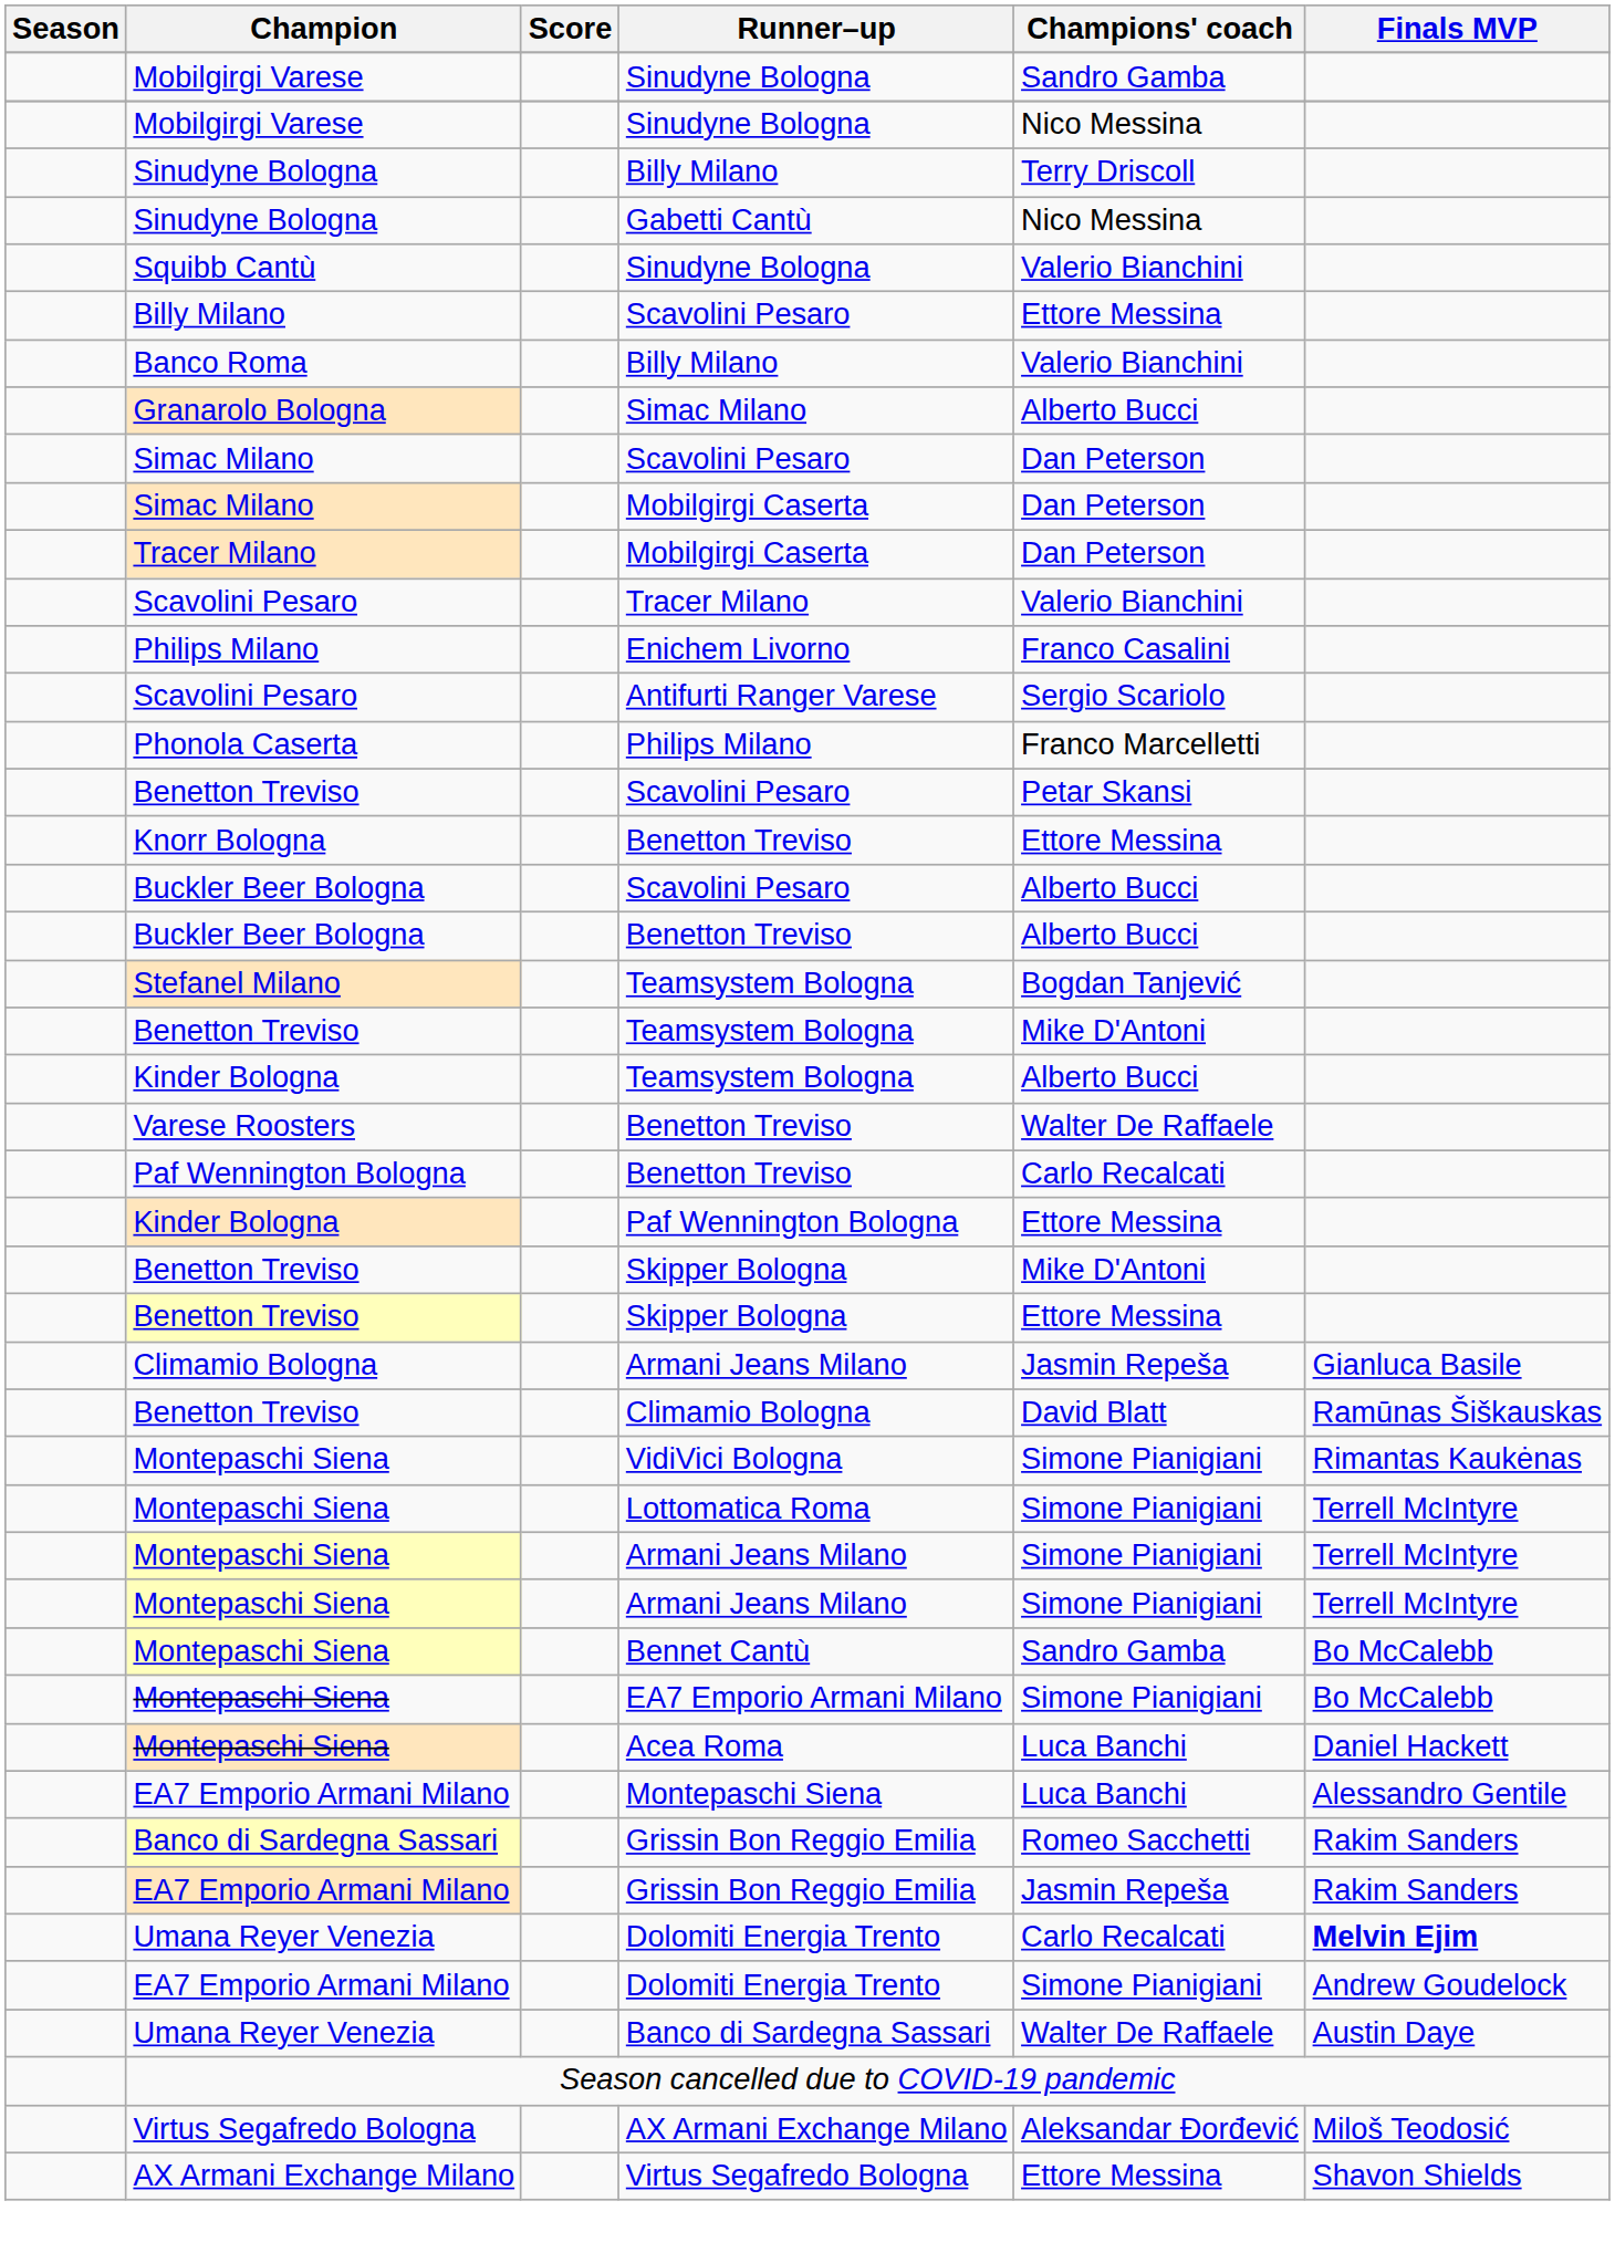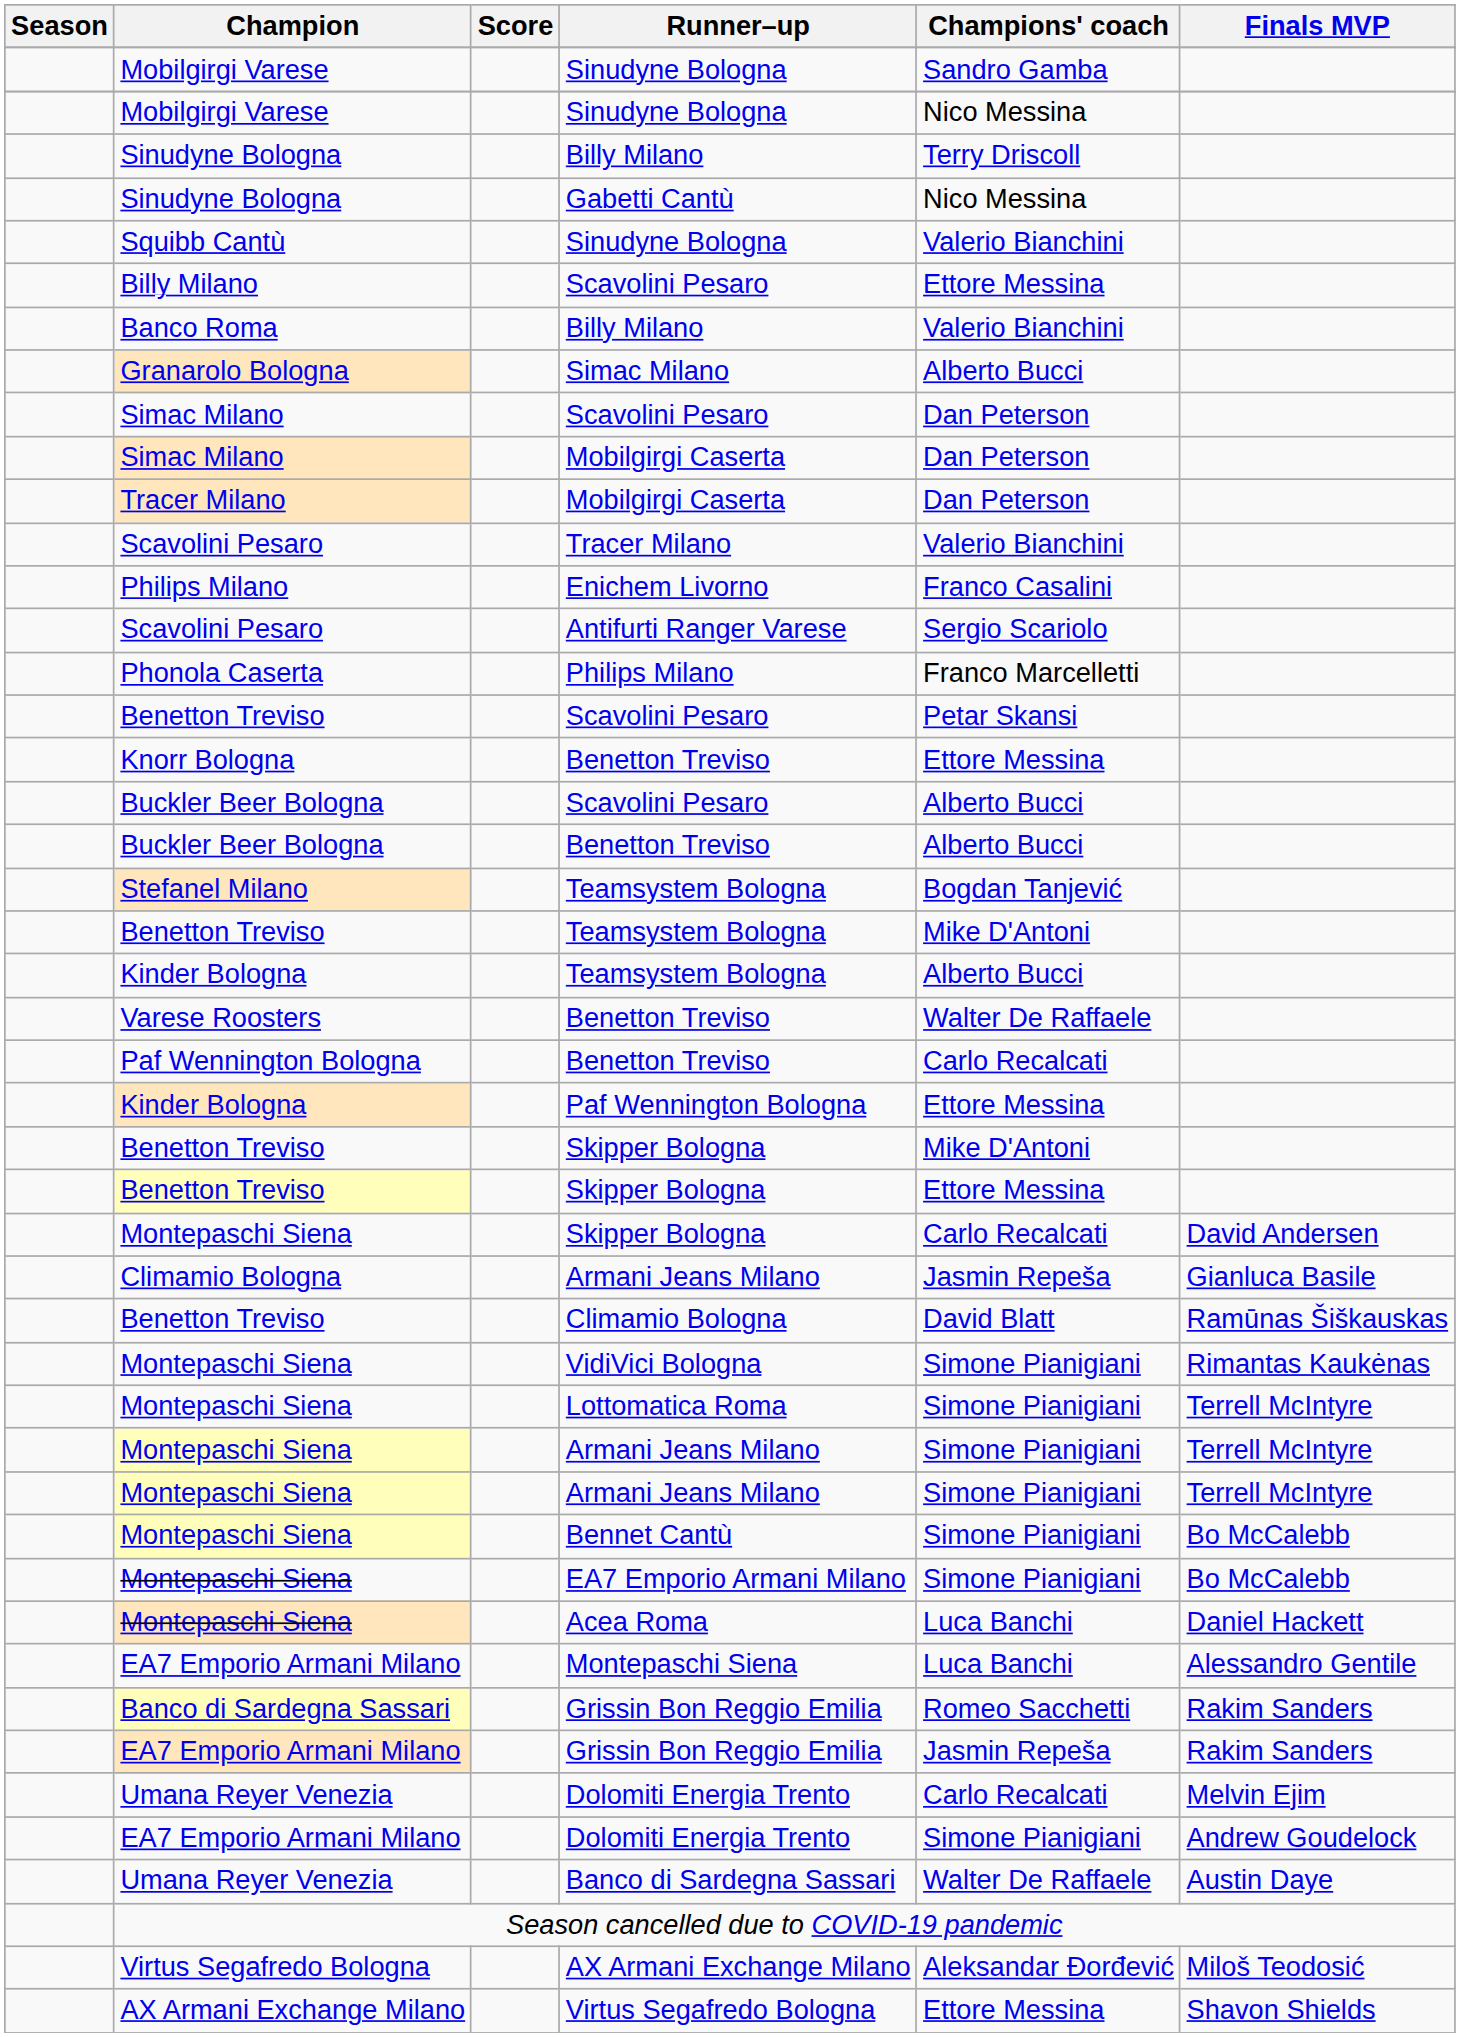 <table class="wikitable sortable">
 <tr>
 <th>Season</th>
 <th>Champion</th>
 <th>Score</th>
 <th>Runner–up</th>
 <th>Champions' coach</th>
 <th><a href='#'>Finals MVP</a></th>
 </tr>
 <tr>
 </tr>
 <tr>
 <td></td>
 <td><a href='#'>Mobilgirgi Varese</a></td>
 <td></td>
 <td><a href='#'>Sinudyne Bologna</a></td>
 <td> <a href='#'>Sandro Gamba</a></td>
 <td></td>
 </tr>
 <tr>
 </tr>
 <tr>
 <td></td>
 <td><a href='#'>Mobilgirgi Varese</a></td>
 <td></td>
 <td><a href='#'>Sinudyne Bologna</a></td>
 <td> Nico Messina</td>
 <td></td>
 </tr>
 <tr>
 <td></td>
 <td><a href='#'>Sinudyne Bologna</a></td>
 <td></td>
 <td><a href='#'>Billy Milano</a></td>
 <td> <a href='#'>Terry Driscoll</a></td>
 <td></td>
 </tr>
 <tr>
 <td></td>
 <td><a href='#'>Sinudyne Bologna</a></td>
 <td></td>
 <td><a href='#'>Gabetti Cantù</a></td>
 <td> Nico Messina</td>
 <td></td>
 </tr>
 <tr>
 <td></td>
 <td><a href='#'>Squibb Cantù</a></td>
 <td></td>
 <td><a href='#'>Sinudyne Bologna</a></td>
 <td> <a href='#'>Valerio Bianchini</a></td>
 <td></td>
 </tr>
 <tr>
 <td></td>
 <td><a href='#'>Billy Milano</a></td>
 <td></td>
 <td><a href='#'>Scavolini Pesaro</a></td>
 <td> <a href='#'>Ettore Messina</a></td>
 <td></td>
 </tr>
 <tr>
 <td></td>
 <td><a href='#'>Banco Roma</a></td>
 <td></td>
 <td><a href='#'>Billy Milano</a></td>
 <td> <a href='#'>Valerio Bianchini</a></td>
 <td></td>
 </tr>
 <tr>
 <td></td>
 <td style="background-color:#FFE6BD"><a href='#'>Granarolo Bologna</a> </td>
 <td></td>
 <td><a href='#'>Simac Milano</a></td>
 <td> <a href='#'>Alberto Bucci</a></td>
 <td></td>
 </tr>
 <tr>
 <td></td>
 <td><a href='#'>Simac Milano</a></td>
 <td></td>
 <td><a href='#'>Scavolini Pesaro</a></td>
 <td> <a href='#'>Dan Peterson</a></td>
 <td></td>
 </tr>
 <tr>
 <td></td>
 <td style="background-color:#FFE6BD"><a href='#'>Simac Milano</a> </td>
 <td></td>
 <td><a href='#'>Mobilgirgi Caserta</a></td>
 <td> <a href='#'>Dan Peterson</a></td>
 <td></td>
 </tr>
 <tr>
 <td></td>
 <td style="background-color:#FFE6BD"><a href='#'>Tracer Milano</a> </td>
 <td></td>
 <td><a href='#'>Mobilgirgi Caserta</a></td>
 <td> <a href='#'>Dan Peterson</a></td>
 <td></td>
 </tr>
 <tr>
 <td></td>
 <td><a href='#'>Scavolini Pesaro</a></td>
 <td></td>
 <td><a href='#'>Tracer Milano</a></td>
 <td> <a href='#'>Valerio Bianchini</a></td>
 <td></td>
 </tr>
 <tr>
 <td></td>
 <td><a href='#'>Philips Milano</a></td>
 <td></td>
 <td><a href='#'>Enichem Livorno</a></td>
 <td> <a href='#'>Franco Casalini</a></td>
 <td></td>
 </tr>
 <tr>
 <td></td>
 <td><a href='#'>Scavolini Pesaro</a></td>
 <td></td>
 <td><a href='#'>Antifurti Ranger Varese</a></td>
 <td> <a href='#'>Sergio Scariolo</a></td>
 <td></td>
 </tr>
 <tr>
 <td></td>
 <td><a href='#'>Phonola Caserta</a></td>
 <td></td>
 <td><a href='#'>Philips Milano</a></td>
 <td> Franco Marcelletti</td>
 <td></td>
 </tr>
 <tr>
 <td></td>
 <td><a href='#'>Benetton Treviso</a></td>
 <td></td>
 <td><a href='#'>Scavolini Pesaro</a></td>
 <td> <a href='#'>Petar Skansi</a></td>
 <td></td>
 </tr>
 <tr>
 <td></td>
 <td><a href='#'>Knorr Bologna</a></td>
 <td></td>
 <td><a href='#'>Benetton Treviso</a></td>
 <td> <a href='#'>Ettore Messina</a></td>
 <td></td>
 </tr>
 <tr>
 <td></td>
 <td><a href='#'>Buckler Beer Bologna</a></td>
 <td></td>
 <td><a href='#'>Scavolini Pesaro</a></td>
 <td> <a href='#'>Alberto Bucci</a></td>
 <td></td>
 </tr>
 <tr>
 <td></td>
 <td><a href='#'>Buckler Beer Bologna</a></td>
 <td></td>
 <td><a href='#'>Benetton Treviso</a></td>
 <td> <a href='#'>Alberto Bucci</a></td>
 <td></td>
 </tr>
 <tr>
 <td></td>
 <td style="background-color:#FFE6BD"><a href='#'>Stefanel Milano</a> </td>
 <td></td>
 <td><a href='#'>Teamsystem Bologna</a></td>
 <td> <a href='#'>Bogdan Tanjević</a></td>
 <td></td>
 </tr>
 <tr>
 <td></td>
 <td><a href='#'>Benetton Treviso</a></td>
 <td></td>
 <td><a href='#'>Teamsystem Bologna</a></td>
 <td> <a href='#'>Mike D'Antoni</a></td>
 <td></td>
 </tr>
 <tr>
 <td></td>
 <td><a href='#'>Kinder Bologna</a></td>
 <td></td>
 <td><a href='#'>Teamsystem Bologna</a></td>
 <td> <a href='#'>Alberto Bucci</a></td>
 <td></td>
 </tr>
 <tr>
 <td></td>
 <td><a href='#'>Varese Roosters</a></td>
 <td></td>
 <td><a href='#'>Benetton Treviso</a></td>
 <td> <a href='#'>Walter De Raffaele</a></td>
 <td></td>
 </tr>
 <tr>
 <td></td>
 <td><a href='#'>Paf Wennington Bologna</a></td>
 <td></td>
 <td><a href='#'>Benetton Treviso</a></td>
 <td> <a href='#'>Carlo Recalcati</a></td>
 <td></td>
 </tr>
 <tr>
 <td></td>
 <td style="background-color:#FFE6BD"><a href='#'>Kinder Bologna</a> </td>
 <td></td>
 <td><a href='#'>Paf Wennington Bologna</a></td>
 <td> <a href='#'>Ettore Messina</a></td>
 <td></td>
 </tr>
 <tr>
 <td></td>
 <td><a href='#'>Benetton Treviso</a></td>
 <td></td>
 <td><a href='#'>Skipper Bologna</a></td>
 <td> <a href='#'>Mike D'Antoni</a></td>
 <td></td>
 </tr>
 <tr>
 <td></td>
 <td style="background-color:#ffb"><a href='#'>Benetton Treviso</a> </td>
 <td></td>
 <td><a href='#'>Skipper Bologna</a></td>
 <td> <a href='#'>Ettore Messina</a></td>
 <td></td>
 </tr>
 <tr>
 <td></td>
+<td><a href='#'>Montepaschi Siena</a></td>
+<td></td>
+<td><a href='#'>Skipper Bologna</a></td>
+<td> <a href='#'>Carlo Recalcati</a></td>
+<td> <a href='#'>David Andersen</a></td>
+</tr>
+<tr>
+<td></td>
 <td><a href='#'>Climamio Bologna</a></td>
 <td></td>
 <td><a href='#'>Armani Jeans Milano</a></td>
 <td> <a href='#'>Jasmin Repeša</a></td>
 <td> <a href='#'>Gianluca Basile</a></td>
 </tr>
 <tr>
 <td></td>
 <td><a href='#'>Benetton Treviso</a></td>
 <td></td>
 <td><a href='#'>Climamio Bologna</a></td>
 <td> <a href='#'>David Blatt</a></td>
 <td> <a href='#'>Ramūnas Šiškauskas</a></td>
 </tr>
 <tr>
 <td></td>
 <td><a href='#'>Montepaschi Siena</a></td>
 <td></td>
 <td><a href='#'>VidiVici Bologna</a></td>
 <td> <a href='#'>Simone Pianigiani</a></td>
 <td> <a href='#'>Rimantas Kaukėnas</a></td>
 </tr>
 <tr>
 <td></td>
 <td><a href='#'>Montepaschi Siena</a></td>
 <td></td>
 <td><a href='#'>Lottomatica Roma</a></td>
 <td> <a href='#'>Simone Pianigiani</a></td>
 <td> <a href='#'>Terrell McIntyre</a></td>
 </tr>
 <tr>
 <td></td>
 <td style="background-color:#ffb"><a href='#'>Montepaschi Siena</a> </td>
 <td></td>
 <td><a href='#'>Armani Jeans Milano</a></td>
 <td> <a href='#'>Simone Pianigiani</a></td>
 <td> <a href='#'>Terrell McIntyre</a></td>
 </tr>
 <tr>
 <td></td>
 <td style="background-color:#ffb"><a href='#'>Montepaschi Siena</a> </td>
 <td></td>
 <td><a href='#'>Armani Jeans Milano</a></td>
 <td> <a href='#'>Simone Pianigiani</a></td>
 <td> <a href='#'>Terrell McIntyre</a></td>
 </tr>
 <tr>
 <td></td>
 <td style="background-color:#ffb"><a href='#'>Montepaschi Siena</a> </td>
 <td></td>
 <td><a href='#'>Bennet Cantù</a></td>
-<td> <a href='#'>Sandro Gamba</a></td>
+<td> <a href='#'>Simone Pianigiani</a></td>
 <td> <a href='#'>Bo McCalebb</a></td>
 </tr>
 <tr>
 <td></td>
 <td><s><a href='#'>Montepaschi Siena</a></s> </td>
 <td></td>
 <td><a href='#'>EA7 Emporio Armani Milano</a></td>
 <td> <a href='#'>Simone Pianigiani</a></td>
 <td> <a href='#'>Bo McCalebb</a></td>
 </tr>
 <tr>
 <td></td>
 <td style="background-color:#FFE6BD"><s><a href='#'>Montepaschi Siena</a> </s></td>
 <td></td>
 <td><a href='#'>Acea Roma</a></td>
 <td> <a href='#'>Luca Banchi</a></td>
 <td> <a href='#'>Daniel Hackett</a></td>
 </tr>
 <tr>
 <td></td>
 <td><a href='#'>EA7 Emporio Armani Milano</a></td>
 <td></td>
 <td><a href='#'>Montepaschi Siena</a></td>
 <td> <a href='#'>Luca Banchi</a></td>
 <td> <a href='#'>Alessandro Gentile</a></td>
 </tr>
 <tr>
 <td></td>
 <td style="background-color:#ffb"><a href='#'>Banco di Sardegna Sassari</a> </td>
 <td></td>
 <td><a href='#'>Grissin Bon Reggio Emilia</a></td>
 <td> <a href='#'>Romeo Sacchetti</a></td>
 <td> <a href='#'>Rakim Sanders</a></td>
 </tr>
 <tr>
 <td></td>
 <td style="background-color:#FFE6BD"><a href='#'>EA7 Emporio Armani Milano</a> </td>
 <td></td>
 <td><a href='#'>Grissin Bon Reggio Emilia</a></td>
 <td> <a href='#'>Jasmin Repeša</a></td>
 <td> <a href='#'>Rakim Sanders</a></td>
 </tr>
 <tr>
 <td></td>
 <td><a href='#'>Umana Reyer Venezia</a></td>
 <td></td>
 <td><a href='#'>Dolomiti Energia Trento</a></td>
 <td> <a href='#'>Carlo Recalcati</a></td>
-<td><strong> <a href='#'>Melvin Ejim</a></strong></td>
+<td> <a href='#'>Melvin Ejim</a></td>
 </tr>
 <tr>
 <td></td>
 <td><a href='#'>EA7 Emporio Armani Milano</a></td>
 <td></td>
 <td><a href='#'>Dolomiti Energia Trento</a></td>
 <td> <a href='#'>Simone Pianigiani</a></td>
 <td> <a href='#'>Andrew Goudelock</a></td>
 </tr>
 <tr>
 <td></td>
 <td><a href='#'>Umana Reyer Venezia</a></td>
 <td></td>
 <td><a href='#'>Banco di Sardegna Sassari</a></td>
 <td> <a href='#'>Walter De Raffaele</a></td>
 <td> <a href='#'>Austin Daye</a></td>
 </tr>
 <tr>
 <td></td>
 <td colspan="5" style="text-align:center;"><em>Season cancelled due to <a href='#'>COVID-19 pandemic</a></em></td>
 </tr>
 <tr>
 <td></td>
 <td><a href='#'>Virtus Segafredo Bologna</a></td>
 <td></td>
 <td><a href='#'>AX Armani Exchange Milano</a></td>
 <td> <a href='#'>Aleksandar Đorđević</a></td>
 <td> <a href='#'>Miloš Teodosić</a></td>
 </tr>
 <tr>
 <td></td>
 <td><a href='#'>AX Armani Exchange Milano</a></td>
 <td></td>
 <td><a href='#'>Virtus Segafredo Bologna</a></td>
 <td> <a href='#'>Ettore Messina</a></td>
 <td> <a href='#'>Shavon Shields</a></td>
 </tr>
 </table>
